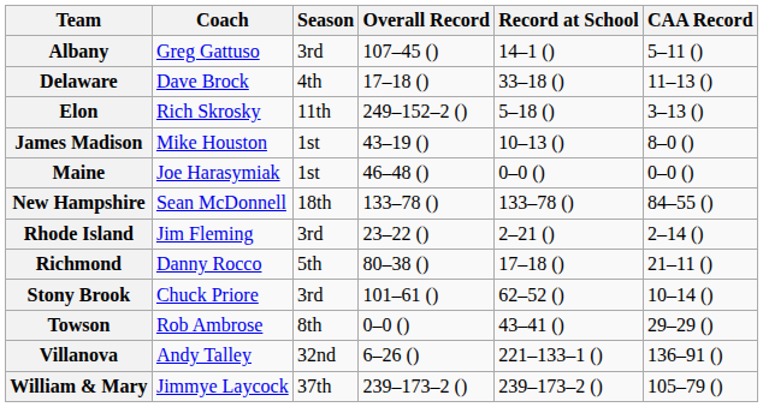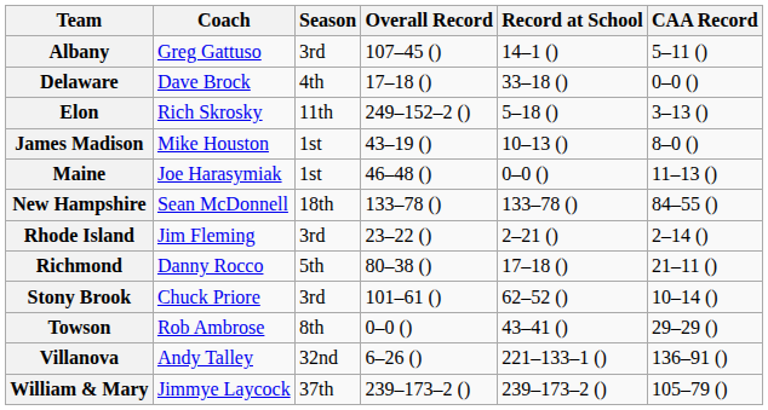 <table class="wikitable sortable">
 <tr>
 <th>Team</th>
 <th>Coach</th>
 <th>Season</th>
 <th>Overall Record</th>
 <th>Record at School</th>
 <th>CAA Record</th>
 </tr>
 <tr>
 <th style=>Albany</th>
 <td><a href='#'>Greg Gattuso</a></td>
 <td>3rd</td>
 <td>107–45 ()</td>
 <td>14–1 ()</td>
 <td>5–11 ()</td>
 </tr>
 <tr>
 <th style=>Delaware</th>
 <td><a href='#'>Dave Brock</a></td>
 <td>4th</td>
 <td>17–18 ()</td>
 <td>33–18 ()</td>
-<td>11–13 ()</td>
+<td>0–0 ()</td>
 </tr>
 <tr>
 <th style=>Elon</th>
 <td><a href='#'>Rich Skrosky</a></td>
 <td>11th</td>
 <td>249–152–2 ()</td>
 <td>5–18 ()</td>
 <td>3–13 ()</td>
 </tr>
 <tr>
 <th style=>James Madison</th>
 <td><a href='#'>Mike Houston</a></td>
 <td>1st</td>
 <td>43–19 ()</td>
 <td>10–13 ()</td>
 <td>8–0 ()</td>
 </tr>
 <tr>
 <th style=>Maine</th>
 <td><a href='#'>Joe Harasymiak</a></td>
 <td>1st</td>
 <td>46–48 ()</td>
 <td>0–0 ()</td>
-<td>0–0 ()</td>
+<td>11–13 ()</td>
 </tr>
 <tr>
 <th style=>New Hampshire</th>
 <td><a href='#'>Sean McDonnell</a></td>
 <td>18th</td>
 <td>133–78 ()</td>
 <td>133–78 ()</td>
 <td>84–55 ()</td>
 </tr>
 <tr>
 <th style=>Rhode Island</th>
 <td><a href='#'>Jim Fleming</a></td>
 <td>3rd</td>
 <td>23–22 ()</td>
 <td>2–21 ()</td>
 <td>2–14 ()</td>
 </tr>
 <tr>
 <th style=>Richmond</th>
 <td><a href='#'>Danny Rocco</a></td>
 <td>5th</td>
 <td>80–38 ()</td>
 <td>17–18 ()</td>
 <td>21–11 ()</td>
 </tr>
 <tr>
 <th style=>Stony Brook</th>
 <td><a href='#'>Chuck Priore</a></td>
 <td>3rd</td>
 <td>101–61 ()</td>
 <td>62–52 ()</td>
 <td>10–14 ()</td>
 </tr>
 <tr>
 <th style=>Towson</th>
 <td><a href='#'>Rob Ambrose</a></td>
 <td>8th</td>
 <td>0–0 ()</td>
 <td>43–41 ()</td>
 <td>29–29 ()</td>
 </tr>
 <tr>
 <th style=>Villanova</th>
 <td><a href='#'>Andy Talley</a></td>
 <td>32nd</td>
 <td>6–26 ()</td>
 <td>221–133–1 ()</td>
 <td>136–91 ()</td>
 </tr>
 <tr>
 <th style=>William & Mary</th>
 <td><a href='#'>Jimmye Laycock</a></td>
 <td>37th</td>
 <td>239–173–2 ()</td>
 <td>239–173–2 ()</td>
 <td>105–79 ()</td>
 </tr>
 </table>
